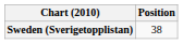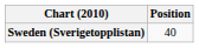 <table class="wikitable plainrowheaders" style="text-align:center">
 <tr>
 <th scope="col">Chart (2010)</th>
 <th scope="col">Position</th>
 </tr>
 <tr>
 <th scope="row">Sweden (Sverigetopplistan)</th>
-<td>38</td>
+<td>40</td>
 </tr>
 </table>
